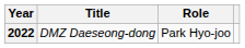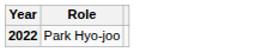 <table class="wikitable plainrowheaders">
 <tr>
 <th scope="col">Year</th>
-<th scope="col">Title</th>
 <th scope="col">Role</th>
 <th scope="col" class="unsortable"></th>
 </tr>
 <tr>
 <th scope="row">2022</th>
-<td><em>DMZ Daeseong-dong</em></td>
 <td>Park Hyo-joo</td>
 <td style="text-align:center"></td>
 </tr>
 </table>
